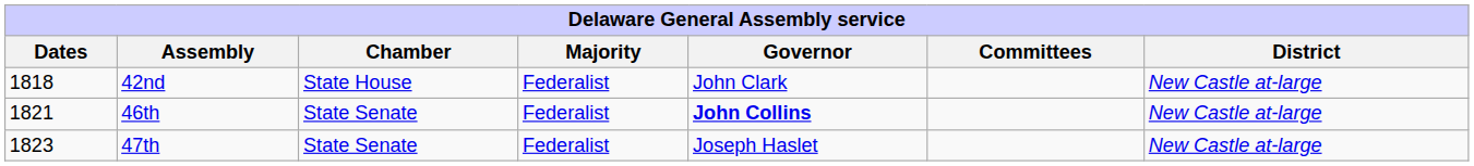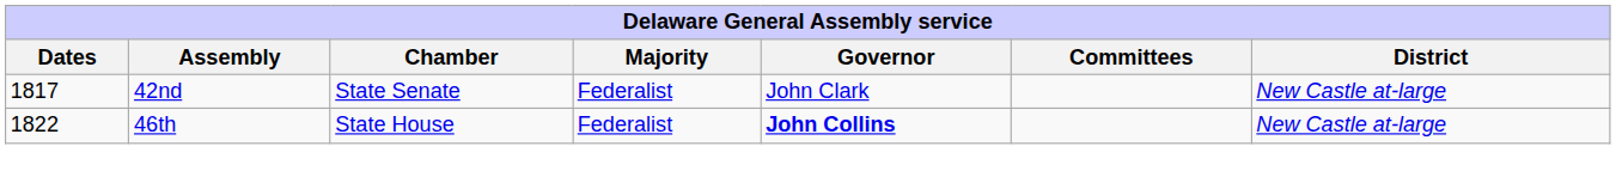 <table class=wikitable style="width: 94%" style="text-align: center;" align="center">
 <tr bgcolor=#cccccc>
 <th colspan=7 style="background: #ccccff;">Delaware General Assembly service</th>
 </tr>
 <tr>
 <th><strong>Dates</strong></th>
 <th><strong>Assembly</strong></th>
 <th><strong>Chamber</strong></th>
 <th><strong>Majority</strong></th>
 <th><strong>Governor</strong></th>
 <th><strong>Committees</strong></th>
 <th><strong>District</strong></th>
 </tr>
 <tr>
-<td>1818</td>
+<td>1817</td>
 <td><a href='#'>42nd</a></td>
-<td><a href='#'>State House</a></td>
+<td><a href='#'>State Senate</a></td>
 <td><a href='#'>Federalist</a></td>
 <td><a href='#'>John Clark</a></td>
 <td></td>
 <td><a href='#'><em>New Castle at-large</em></a></td>
 </tr>
 <tr>
-<td>1821</td>
+<td>1822</td>
 <td><a href='#'>46th</a></td>
-<td><a href='#'>State Senate</a></td>
+<td><a href='#'>State House</a></td>
 <td><a href='#'>Federalist</a></td>
 <td><strong><a href='#'>John Collins</a></strong></td>
 <td></td>
 <td><a href='#'><em>New Castle at-large</em></a></td>
 </tr>
-<tr>
-<td>1823</td>
-<td><a href='#'>47th</a></td>
-<td><a href='#'>State Senate</a></td>
-<td><a href='#'>Federalist</a></td>
-<td><a href='#'>Joseph Haslet</a></td>
-<td></td>
-<td><a href='#'><em>New Castle at-large</em></a></td>
-</tr>
 </table>
